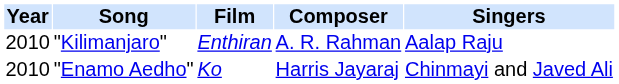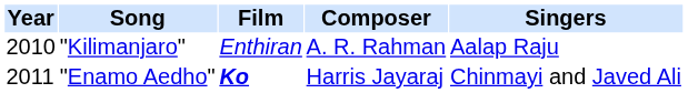 <table cellspacing="1" cellpadding="1" border="0">
 <tr bgcolor="#d1e4fd">
 <th>Year</th>
 <th>Song</th>
 <th>Film</th>
 <th>Composer</th>
 <th>Singers</th>
 </tr>
 <tr>
 <td>2010</td>
 <td>"<a href='#'>Kilimanjaro</a>"</td>
 <td><em><a href='#'>Enthiran</a></em></td>
 <td><a href='#'>A. R. Rahman</a></td>
 <td><a href='#'>Aalap Raju</a></td>
 </tr>
 <tr>
-<td>2010</td>
+<td>2011</td>
 <td>"<a href='#'>Enamo Aedho</a>"</td>
-<td><em><a href='#'>Ko</a></em></td>
+<td><strong><em><a href='#'>Ko</a></em></strong></td>
 <td><a href='#'>Harris Jayaraj</a></td>
 <td><a href='#'>Chinmayi</a> and <a href='#'>Javed Ali</a></td>
 </tr>
 </table>
